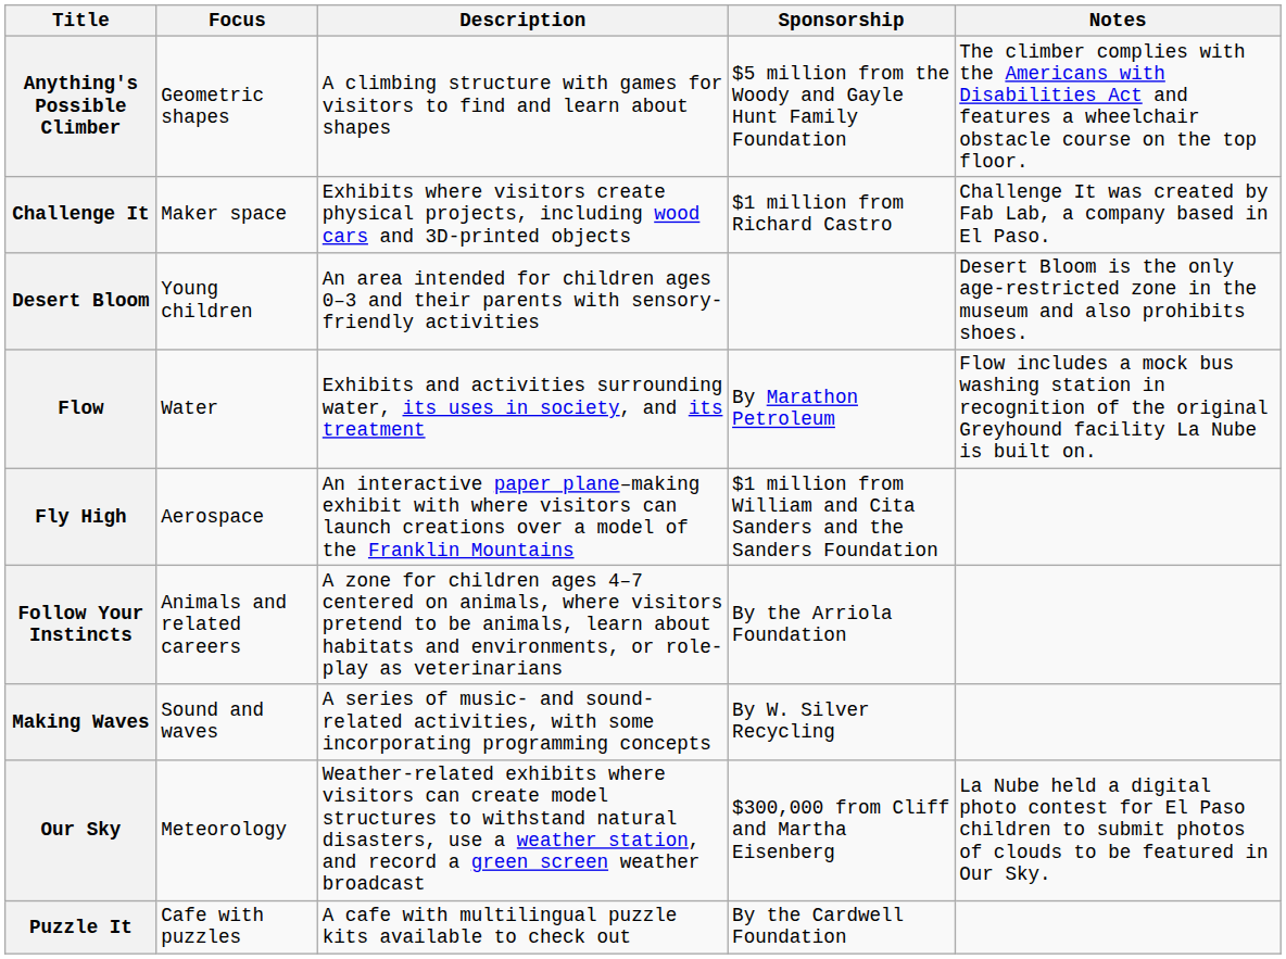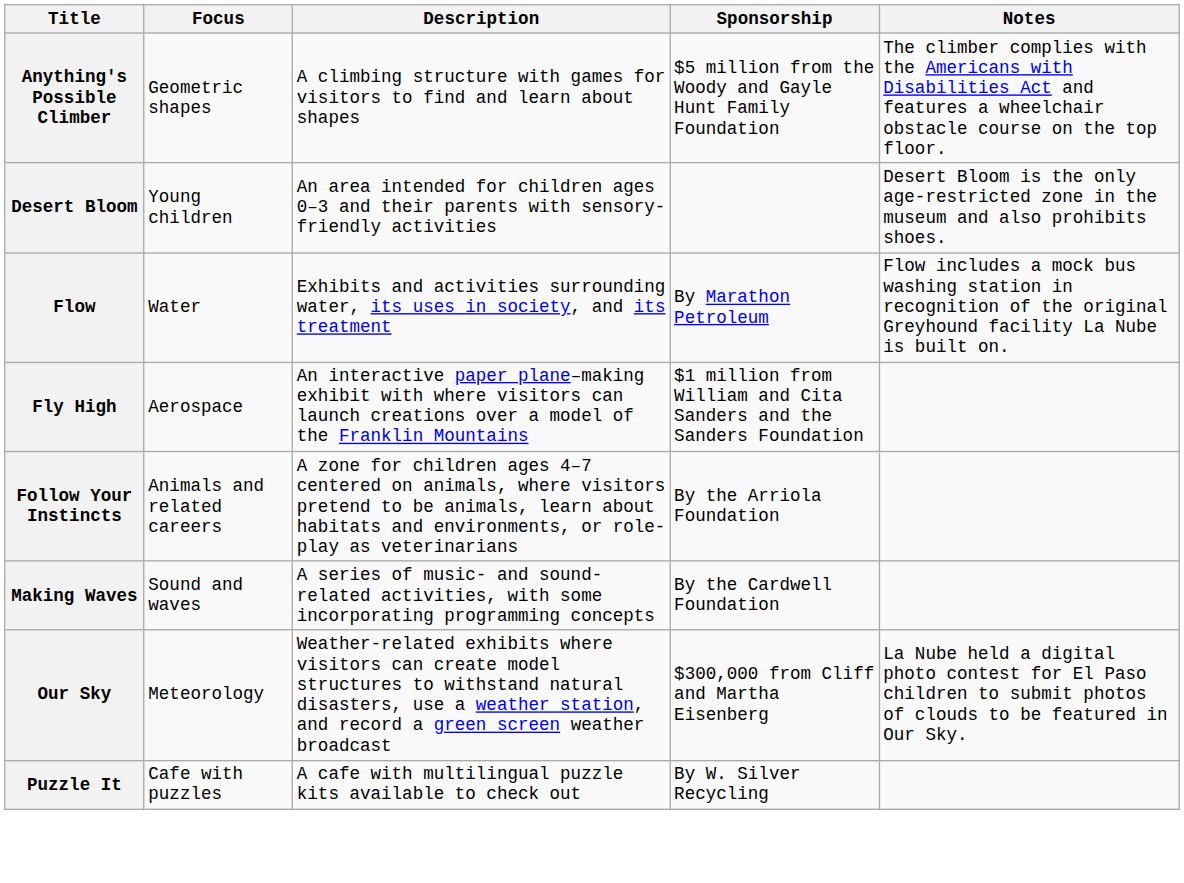 <table class="wikitable mw-collapsible sticky-header">
 <tr>
 <th scope="col">Title</th>
 <th scope="col">Focus</th>
 <th scope="col">Description</th>
 <th scope="col">Sponsorship</th>
 <th scope="col">Notes</th>
 </tr>
 <tr>
 <th scope="row">Anything's Possible Climber</th>
 <td>Geometric shapes</td>
 <td>A  climbing structure with games for visitors to find and learn about shapes</td>
 <td>$5 million from the Woody and Gayle Hunt Family Foundation</td>
 <td>The climber complies with the <a href='#'>Americans with Disabilities Act</a> and features a wheelchair obstacle course on the top floor.</td>
-</tr>
-<tr>
-<th scope="row">Challenge It</th>
-<td>Maker space</td>
-<td>Exhibits where visitors create physical projects, including <a href='#'>wood cars</a> and 3D-printed objects</td>
-<td>$1 million from Richard Castro</td>
-<td>Challenge It was created by Fab Lab, a company based in El Paso.</td>
 </tr>
 <tr>
 <th scope="row">Desert Bloom</th>
 <td>Young children</td>
 <td>An area intended for children ages 0–3 and their parents with sensory-friendly activities</td>
 <td></td>
 <td>Desert Bloom is the only age-restricted zone in the museum and also prohibits shoes.</td>
 </tr>
 <tr>
 <th scope="row">Flow</th>
 <td>Water</td>
 <td>Exhibits and activities surrounding water, <a href='#'>its uses in society</a>, and <a href='#'>its treatment</a></td>
 <td>By <a href='#'>Marathon Petroleum</a></td>
 <td>Flow includes a mock bus washing station in recognition of the original Greyhound facility La Nube is built on.</td>
 </tr>
 <tr>
 <th scope="row">Fly High</th>
 <td>Aerospace</td>
 <td>An interactive <a href='#'>paper plane</a>–making exhibit with where visitors can launch creations over a model of the <a href='#'>Franklin Mountains</a></td>
 <td>$1 million from William and Cita Sanders and the Sanders Foundation</td>
 <td></td>
 </tr>
 <tr>
 <th scope="row">Follow Your Instincts</th>
 <td>Animals and related careers</td>
 <td>A zone for children ages 4–7 centered on animals, where visitors pretend to be animals, learn about habitats and environments, or role-play as veterinarians</td>
 <td>By the Arriola Foundation</td>
 <td></td>
 </tr>
 <tr>
 <th scope="row">Making Waves</th>
 <td>Sound and waves</td>
 <td>A series of music- and sound-related activities, with some incorporating programming concepts</td>
-<td>By W. Silver Recycling</td>
+<td>By the Cardwell Foundation</td>
 <td></td>
 </tr>
 <tr>
 <th scope="row">Our Sky</th>
 <td>Meteorology</td>
 <td>Weather-related exhibits where visitors can create model structures to withstand natural disasters, use a <a href='#'>weather station</a>, and record a <a href='#'>green screen</a> weather broadcast</td>
 <td>$300,000 from Cliff and Martha Eisenberg</td>
 <td>La Nube held a digital photo contest for El Paso children to submit photos of clouds to be featured in Our Sky.</td>
 </tr>
 <tr>
 <th scope="row">Puzzle It</th>
 <td>Cafe with puzzles</td>
 <td>A cafe with multilingual puzzle kits available to check out</td>
-<td>By the Cardwell Foundation</td>
+<td>By W. Silver Recycling</td>
 <td></td>
 </tr>
 </table>
